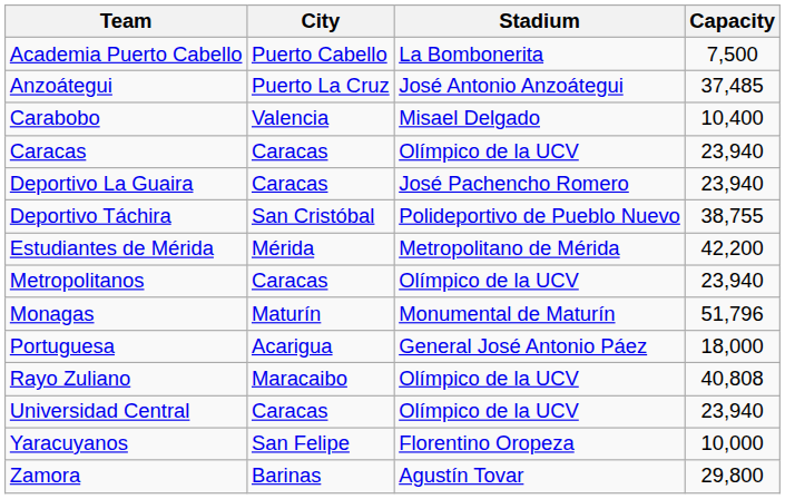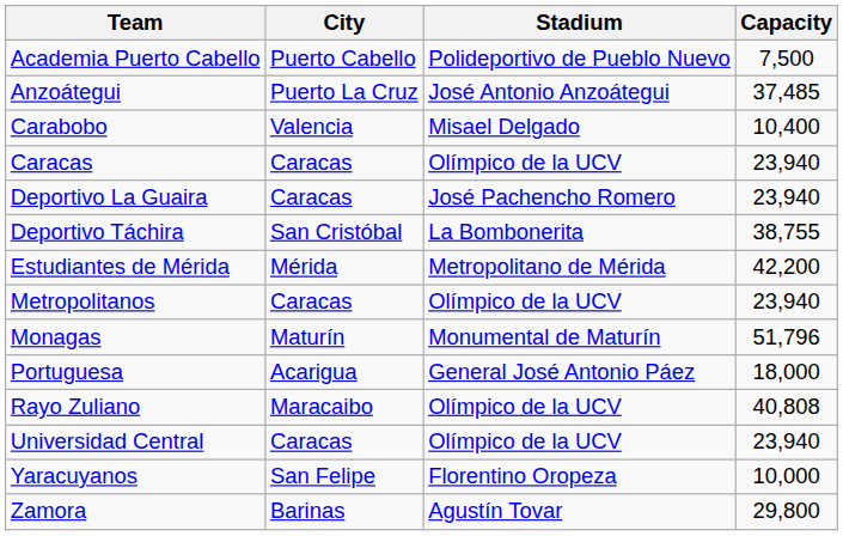 <table class="wikitable sortable">
 <tr>
 <th>Team</th>
 <th>City</th>
 <th>Stadium</th>
 <th>Capacity</th>
 </tr>
 <tr>
 <td><a href='#'>Academia Puerto Cabello</a></td>
 <td><a href='#'>Puerto Cabello</a></td>
-<td><a href='#'>La Bombonerita</a></td>
+<td><a href='#'>Polideportivo de Pueblo Nuevo</a></td>
 <td align=center>7,500</td>
 </tr>
 <tr>
 <td><a href='#'>Anzoátegui</a></td>
 <td><a href='#'>Puerto La Cruz</a></td>
 <td><a href='#'>José Antonio Anzoátegui</a></td>
 <td align=center>37,485</td>
 </tr>
 <tr>
 <td><a href='#'>Carabobo</a></td>
 <td><a href='#'>Valencia</a></td>
 <td><a href='#'>Misael Delgado</a></td>
 <td align=center>10,400</td>
 </tr>
 <tr>
 <td><a href='#'>Caracas</a></td>
 <td><a href='#'>Caracas</a></td>
 <td><a href='#'>Olímpico de la UCV</a></td>
 <td align=center>23,940</td>
 </tr>
 <tr>
 <td><a href='#'>Deportivo La Guaira</a></td>
 <td><a href='#'>Caracas</a></td>
 <td><a href='#'>José Pachencho Romero</a></td>
 <td align=center>23,940</td>
 </tr>
 <tr>
 <td><a href='#'>Deportivo Táchira</a></td>
 <td><a href='#'>San Cristóbal</a></td>
-<td><a href='#'>Polideportivo de Pueblo Nuevo</a></td>
+<td><a href='#'>La Bombonerita</a></td>
 <td align=center>38,755</td>
 </tr>
 <tr>
 <td><a href='#'>Estudiantes de Mérida</a></td>
 <td><a href='#'>Mérida</a></td>
 <td><a href='#'>Metropolitano de Mérida</a></td>
 <td align=center>42,200</td>
 </tr>
 <tr>
 <td><a href='#'>Metropolitanos</a></td>
 <td><a href='#'>Caracas</a></td>
 <td><a href='#'>Olímpico de la UCV</a></td>
 <td align=center>23,940</td>
 </tr>
 <tr>
 <td><a href='#'>Monagas</a></td>
 <td><a href='#'>Maturín</a></td>
 <td><a href='#'>Monumental de Maturín</a></td>
 <td align=center>51,796</td>
 </tr>
 <tr>
 <td><a href='#'>Portuguesa</a></td>
 <td><a href='#'>Acarigua</a></td>
 <td><a href='#'>General José Antonio Páez</a></td>
 <td align=center>18,000</td>
 </tr>
 <tr>
 <td><a href='#'>Rayo Zuliano</a></td>
 <td><a href='#'>Maracaibo</a></td>
 <td><a href='#'>Olímpico de la UCV</a></td>
 <td align=center>40,808</td>
 </tr>
 <tr>
 <td><a href='#'>Universidad Central</a></td>
 <td><a href='#'>Caracas</a></td>
 <td><a href='#'>Olímpico de la UCV</a></td>
 <td align=center>23,940</td>
 </tr>
 <tr>
 <td><a href='#'>Yaracuyanos</a></td>
 <td><a href='#'>San Felipe</a></td>
 <td><a href='#'>Florentino Oropeza</a></td>
 <td align=center>10,000</td>
 </tr>
 <tr>
 <td><a href='#'>Zamora</a></td>
 <td><a href='#'>Barinas</a></td>
 <td><a href='#'>Agustín Tovar</a></td>
 <td align=center>29,800</td>
 </tr>
 </table>
